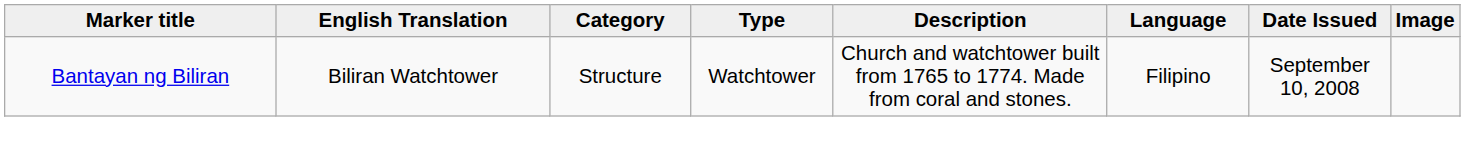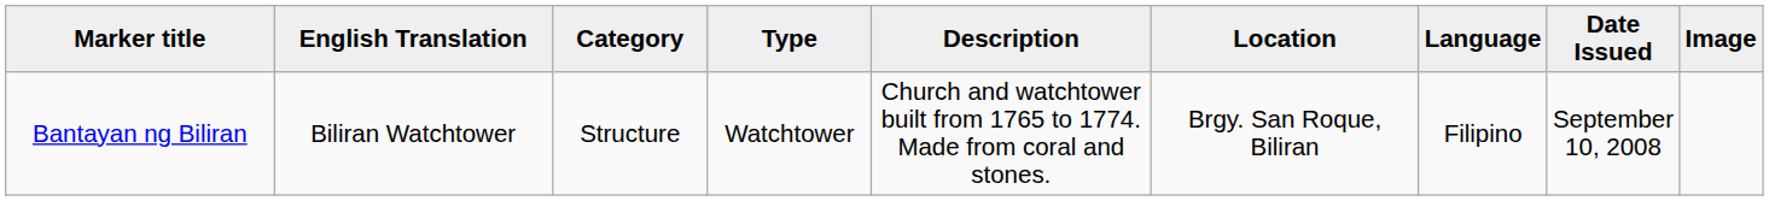 <table class="wikitable" style="width:90%; text-align:center;">
 <tr>
 <th style="width:20%; background:#efefef;">Marker title</th>
 <th style="width:20%; background:#efefef;">English Translation</th>
 <th style="width:10%; background:#efefef;">Category</th>
 <th style="width:10%; background:#efefef;">Type</th>
 <th style="width:20%; background:#efefef;">Description</th>
+<th style="width:20%; background:#efefef;">Location</th>
 <th style="width:10%; background:#efefef;">Language</th>
 <th style="width:10%; background:#efefef;">Date Issued</th>
 <th style="width:10%; background:#efefef;">Image</th>
 </tr>
 <tr>
 <td><a href='#'>Bantayan ng Biliran</a></td>
 <td>Biliran Watchtower</td>
 <td>Structure</td>
 <td>Watchtower</td>
 <td>Church and watchtower built from 1765 to 1774. Made from coral and stones.</td>
+<td>Brgy. San Roque, Biliran</td>
 <td>Filipino</td>
 <td>September 10, 2008</td>
 <td><br></td>
 </tr>
 </table>
